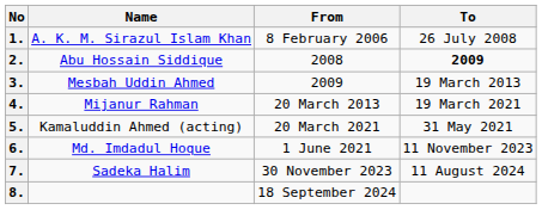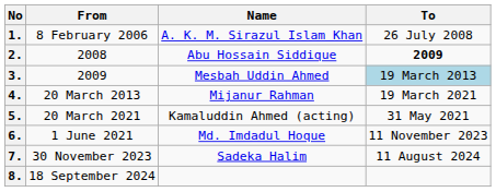 <table class="wikitable sortable" style="text-align: center">
 <tr>
 <th>No</th>
+<th class="unsortable">From</th>
 <th>Name</th>
-<th class="unsortable">From</th>
 <th class="unsortable">To</th>
 </tr>
 <tr>
 <th>1.</th>
+<td>8 February 2006</td>
 <td><a href='#'>A. K. M. Sirazul Islam Khan</a></td>
-<td>8 February 2006</td>
 <td>26 July 2008</td>
 </tr>
 <tr>
 <th>2.</th>
+<td>2008</td>
 <td><a href='#'>Abu Hossain Siddique</a></td>
-<td>2008</td>
 <td><strong>2009</strong></td>
 </tr>
 <tr>
 <th>3.</th>
+<td>2009</td>
 <td><a href='#'>Mesbah Uddin Ahmed</a></td>
-<td>2009</td>
-<td>19 March 2013</td>
+<td style="background: lightblue;">19 March 2013</td>
 </tr>
 <tr>
 <th>4.</th>
+<td>20 March 2013</td>
 <td><a href='#'>Mijanur Rahman</a></td>
-<td>20 March 2013</td>
 <td>19 March 2021</td>
 </tr>
 <tr>
 <th>5.</th>
+<td>20 March 2021</td>
 <td>Kamaluddin Ahmed (acting)</td>
-<td>20 March 2021</td>
 <td>31 May 2021</td>
 </tr>
 <tr>
 <th>6.</th>
+<td>1 June 2021</td>
 <td><a href='#'>Md. Imdadul Hoque</a></td>
-<td>1 June 2021</td>
 <td>11 November 2023</td>
 </tr>
 <tr>
 <th>7.</th>
+<td>30 November 2023</td>
 <td><a href='#'>Sadeka Halim</a></td>
-<td>30 November 2023</td>
 <td>11 August 2024</td>
 </tr>
 <tr>
 <th>8.</th>
+<td>18 September 2024</td>
 <td></td>
-<td>18 September 2024</td>
 <td></td>
 </tr>
 </table>
